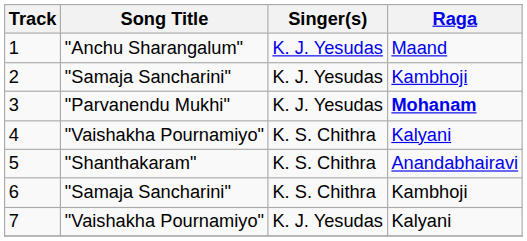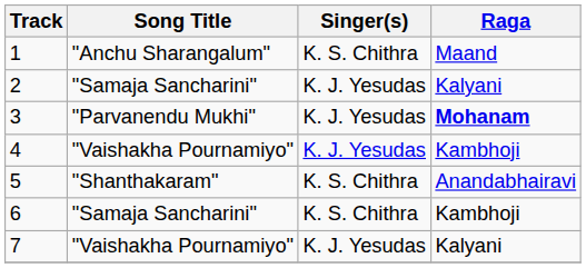 <table class="wikitable">
 <tr>
 <th>Track</th>
 <th>Song Title</th>
 <th>Singer(s)</th>
 <th><a href='#'>Raga</a></th>
 </tr>
 <tr>
 <td>1</td>
 <td>"Anchu Sharangalum"</td>
-<td><a href='#'>K. J. Yesudas</a></td>
+<td>K. S. Chithra</td>
 <td><a href='#'>Maand</a></td>
 </tr>
 <tr>
 <td>2</td>
 <td>"Samaja Sancharini"</td>
 <td>K. J. Yesudas</td>
-<td><a href='#'>Kambhoji</a></td>
+<td><a href='#'>Kalyani</a></td>
 </tr>
 <tr>
 <td>3</td>
 <td>"Parvanendu Mukhi"</td>
 <td>K. J. Yesudas</td>
 <td><strong><a href='#'>Mohanam</a></strong></td>
 </tr>
 <tr>
 <td>4</td>
 <td>"Vaishakha Pournamiyo"</td>
-<td>K. S. Chithra</td>
-<td><a href='#'>Kalyani</a></td>
+<td><a href='#'>K. J. Yesudas</a></td>
+<td><a href='#'>Kambhoji</a></td>
 </tr>
 <tr>
 <td>5</td>
 <td>"Shanthakaram"</td>
 <td>K. S. Chithra</td>
 <td><a href='#'>Anandabhairavi</a></td>
 </tr>
 <tr>
 <td>6</td>
 <td>"Samaja Sancharini"</td>
 <td>K. S. Chithra</td>
 <td>Kambhoji</td>
 </tr>
 <tr>
 <td>7</td>
 <td>"Vaishakha Pournamiyo"</td>
 <td>K. J. Yesudas</td>
 <td>Kalyani</td>
 </tr>
 <tr>
 </tr>
 </table>
